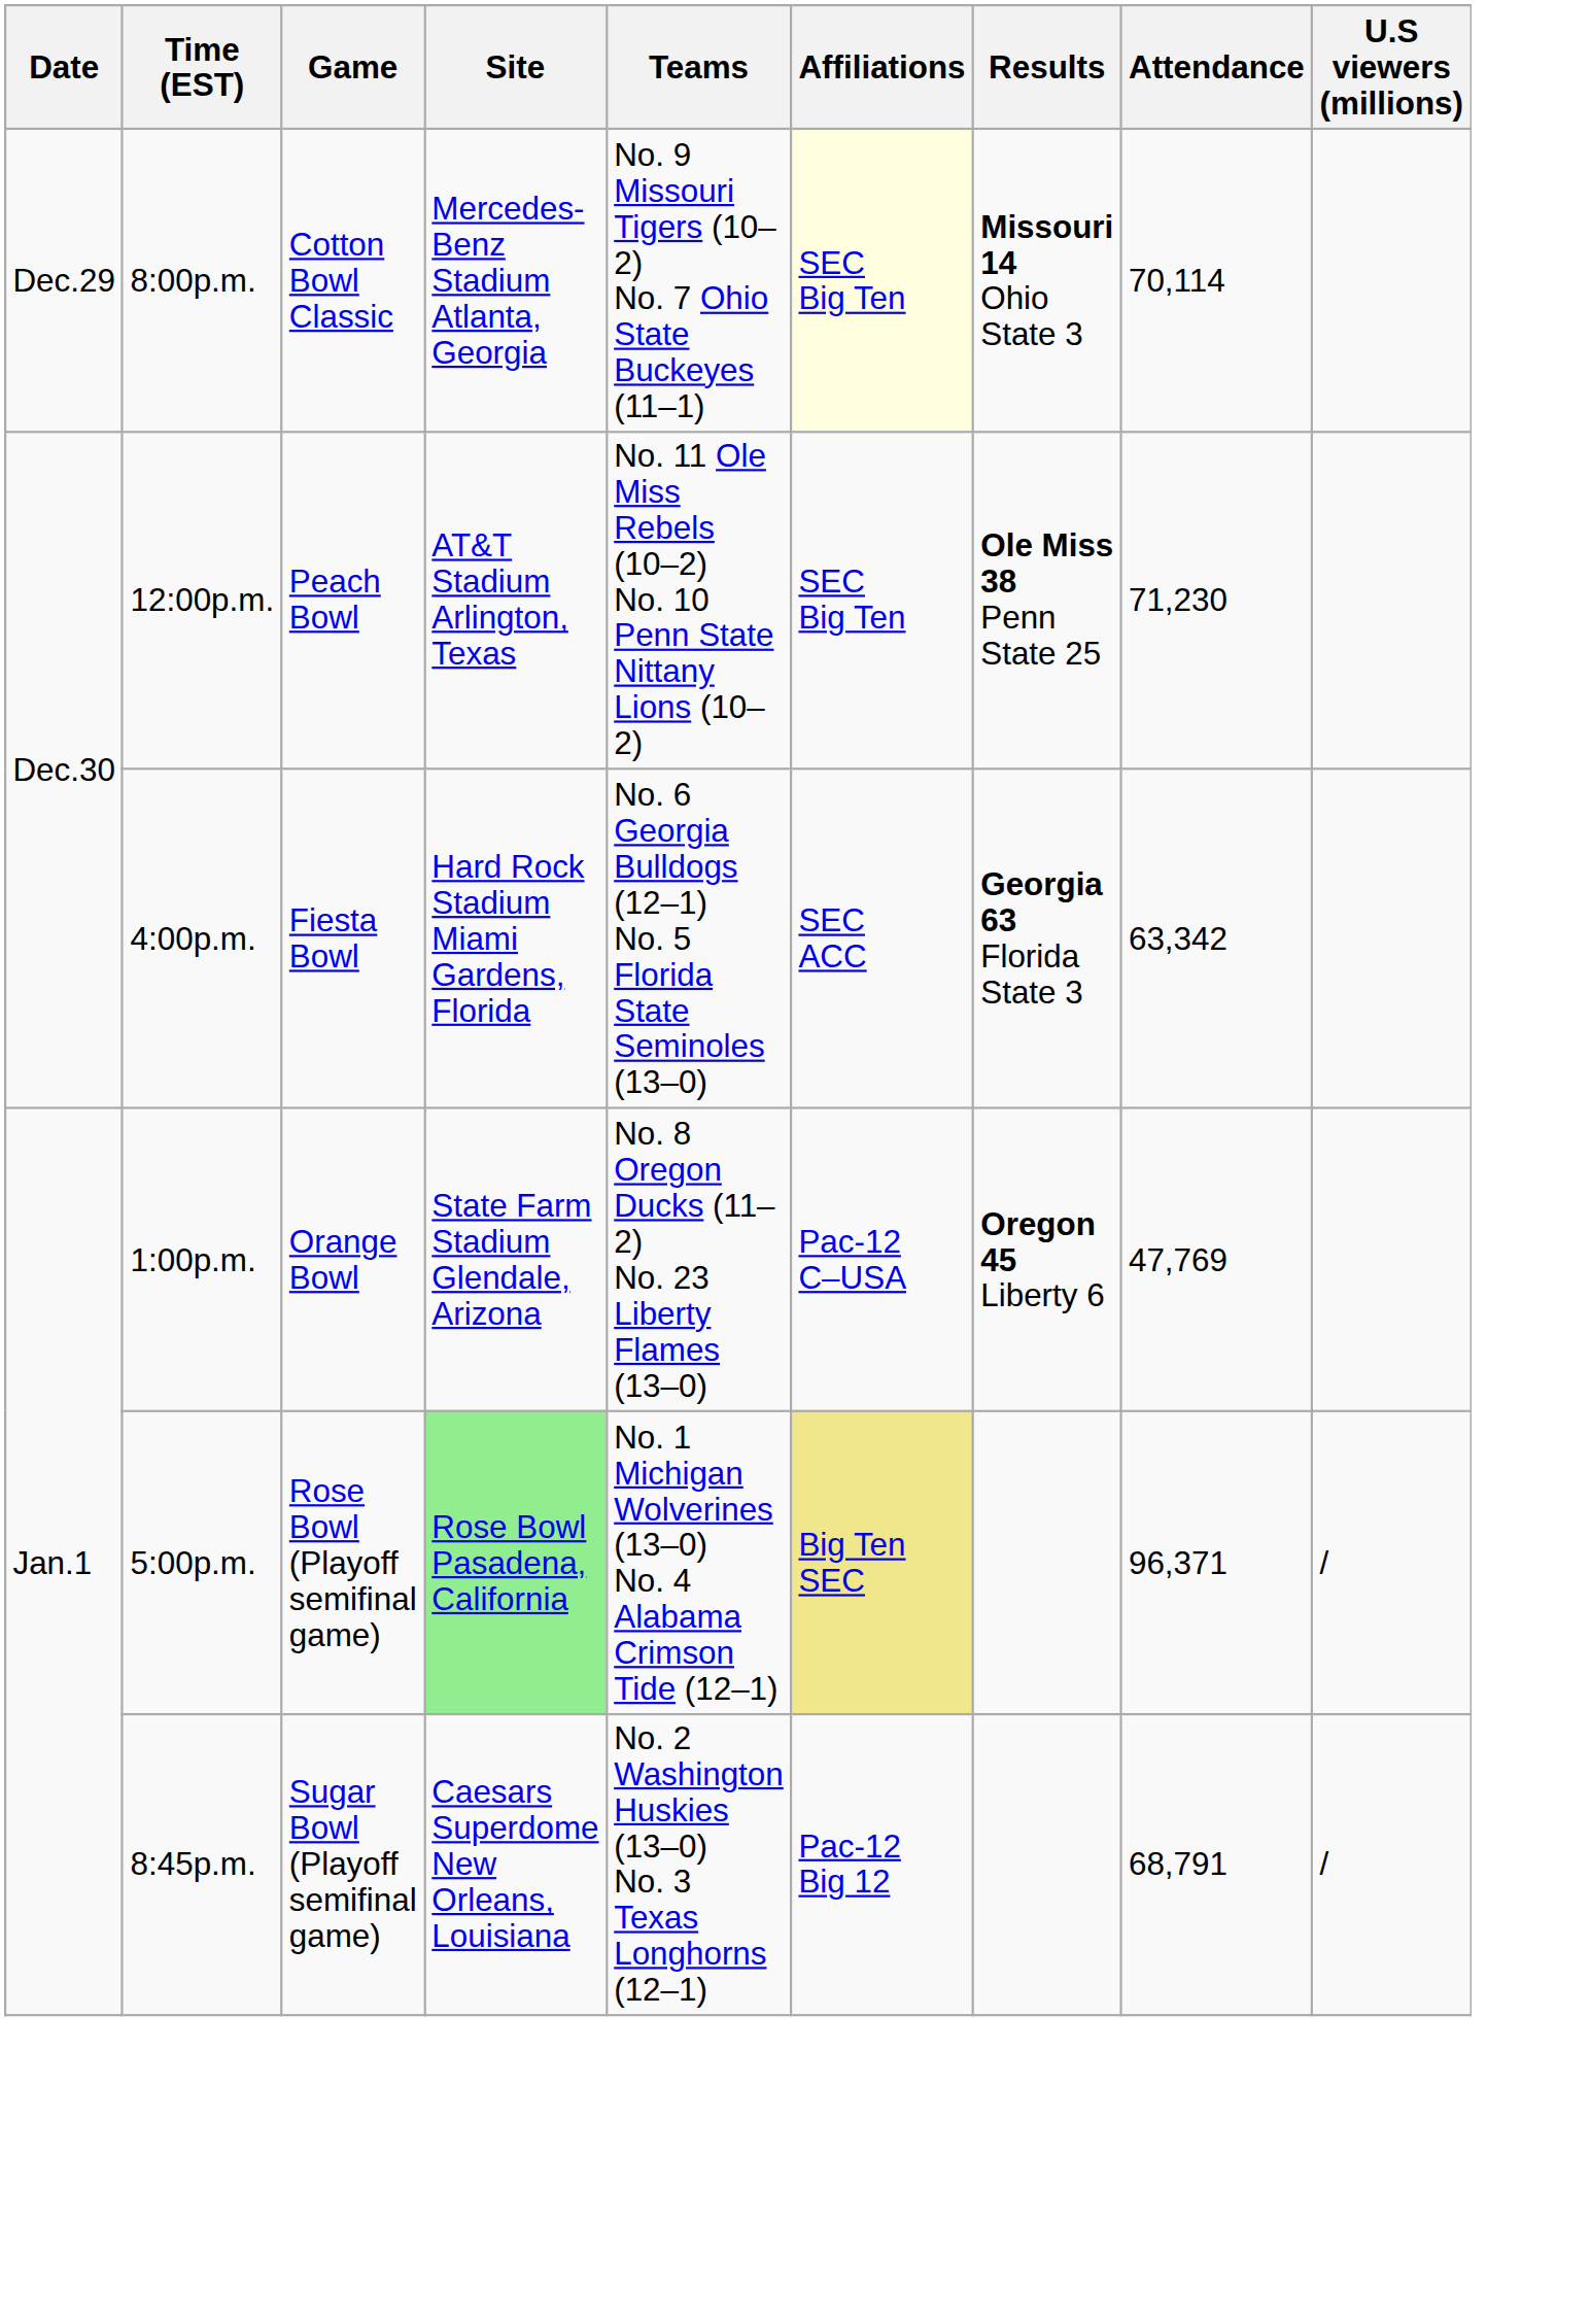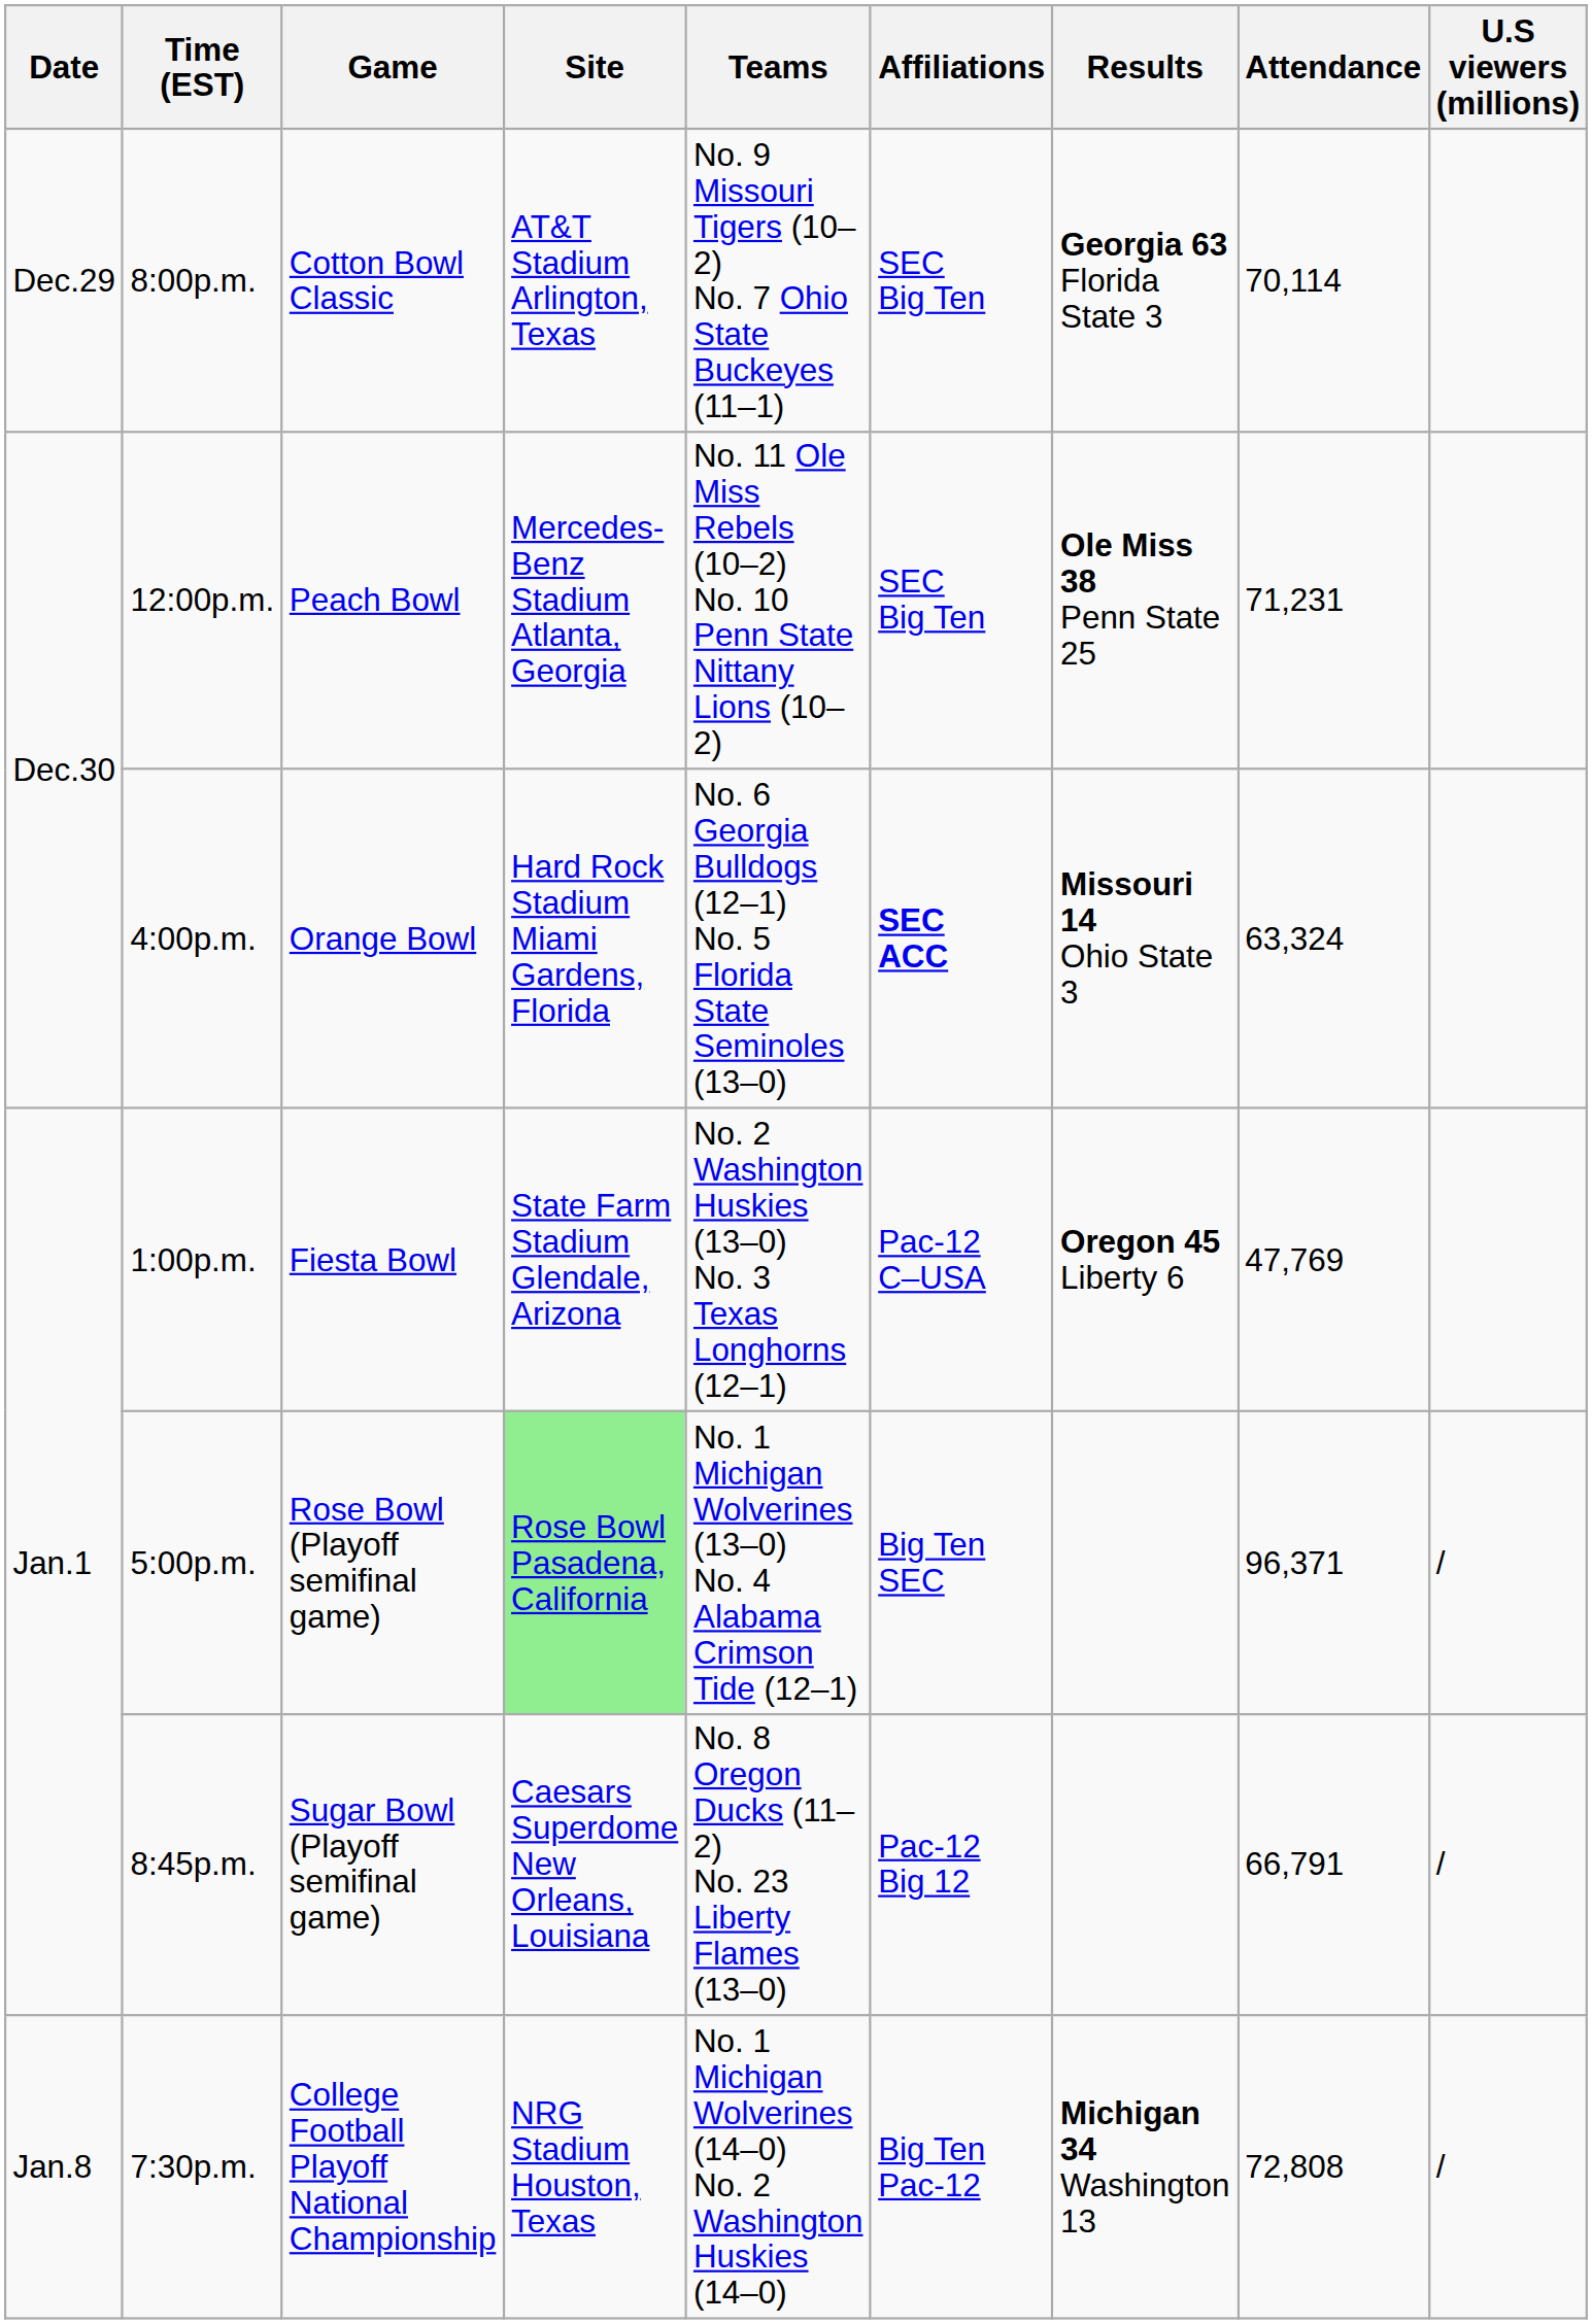 <table class="wikitable" style="font-size:90%">
 <tr>
 <th>Date</th>
 <th>Time (EST)</th>
 <th>Game</th>
 <th>Site</th>
 <th>Teams</th>
 <th>Affiliations</th>
 <th>Results</th>
 <th>Attendance</th>
 <th>U.S<br>viewers<br>(millions)</th>
 </tr>
 <tr>
 <td>Dec.29</td>
 <td>8:00p.m.</td>
 <td><a href='#'>Cotton Bowl Classic</a></td>
-<td><a href='#'>Mercedes-Benz Stadium</a><br><a href='#'>Atlanta, Georgia</a></td>
+<td><a href='#'>AT&T Stadium</a><br><a href='#'>Arlington, Texas</a></td>
 <td>No. 9 <a href='#'>Missouri Tigers</a> (10–2)<br>No. 7 <a href='#'>Ohio State Buckeyes</a> (11–1)</td>
-<td style="background: lightyellow;"><a href='#'>SEC</a><br><a href='#'>Big Ten</a></td>
-<td><strong>Missouri 14</strong><br>Ohio State 3</td>
+<td><a href='#'>SEC</a><br><a href='#'>Big Ten</a></td>
+<td><strong>Georgia 63</strong><br>Florida State 3</td>
 <td>70,114</td>
 <td></td>
 </tr>
 <tr>
 <td rowspan=2>Dec.30</td>
 <td>12:00p.m.</td>
 <td><a href='#'>Peach Bowl</a></td>
-<td><a href='#'>AT&T Stadium</a><br><a href='#'>Arlington, Texas</a></td>
+<td><a href='#'>Mercedes-Benz Stadium</a><br><a href='#'>Atlanta, Georgia</a></td>
 <td>No. 11 <a href='#'>Ole Miss Rebels</a> (10–2)<br>No. 10 <a href='#'>Penn State Nittany Lions</a> (10–2)</td>
 <td><a href='#'>SEC</a><br><a href='#'>Big Ten</a></td>
 <td><strong>Ole Miss 38</strong><br>Penn State 25</td>
-<td>71,230</td>
+<td>71,231</td>
 <td></td>
 </tr>
 <tr>
 <td>4:00p.m.</td>
-<td><a href='#'>Fiesta Bowl</a></td>
+<td><a href='#'>Orange Bowl</a></td>
 <td><a href='#'>Hard Rock Stadium</a><br><a href='#'>Miami Gardens, Florida</a></td>
 <td>No. 6 <a href='#'>Georgia Bulldogs</a> (12–1)<br>No. 5 <a href='#'>Florida State Seminoles</a> (13–0)</td>
-<td><a href='#'>SEC</a><br><a href='#'>ACC</a></td>
-<td><strong>Georgia 63</strong><br>Florida State 3</td>
-<td>63,342</td>
+<td><strong><a href='#'>SEC</a><br><a href='#'>ACC</a></strong></td>
+<td><strong>Missouri 14</strong><br>Ohio State 3</td>
+<td>63,324</td>
 <td></td>
 </tr>
 <tr>
 <td rowspan=3>Jan.1</td>
 <td>1:00p.m.</td>
-<td><a href='#'>Orange Bowl</a></td>
+<td><a href='#'>Fiesta Bowl</a></td>
 <td><a href='#'>State Farm Stadium</a><br><a href='#'>Glendale, Arizona</a></td>
-<td>No. 8 <a href='#'>Oregon Ducks</a> (11–2)<br>No. 23 <a href='#'>Liberty Flames</a> (13–0)</td>
+<td>No. 2 <a href='#'>Washington Huskies</a> (13–0)<br>No. 3 <a href='#'>Texas Longhorns</a> (12–1)</td>
 <td><a href='#'>Pac-12</a><br><a href='#'>C–USA</a></td>
 <td><strong>Oregon 45</strong><br>Liberty 6</td>
 <td>47,769</td>
 <td></td>
 </tr>
 <tr>
 <td>5:00p.m.</td>
 <td><a href='#'>Rose Bowl</a><br>(Playoff semifinal game)</td>
 <td style="background: lightgreen;"><a href='#'>Rose Bowl</a><br><a href='#'>Pasadena, California</a></td>
 <td>No. 1 <a href='#'>Michigan Wolverines</a> (13–0)<br>No. 4 <a href='#'>Alabama Crimson Tide</a> (12–1)</td>
-<td style="background: khaki;"><a href='#'>Big Ten</a><br><a href='#'>SEC</a></td>
+<td><a href='#'>Big Ten</a><br><a href='#'>SEC</a></td>
 <td></td>
 <td>96,371</td>
 <td>/</td>
 </tr>
 <tr>
 <td>8:45p.m.</td>
 <td><a href='#'>Sugar Bowl</a><br>(Playoff semifinal game)</td>
 <td><a href='#'>Caesars Superdome</a><br><a href='#'>New Orleans, Louisiana</a></td>
-<td>No. 2 <a href='#'>Washington Huskies</a> (13–0)<br>No. 3 <a href='#'>Texas Longhorns</a> (12–1)</td>
+<td>No. 8 <a href='#'>Oregon Ducks</a> (11–2)<br>No. 23 <a href='#'>Liberty Flames</a> (13–0)</td>
 <td><a href='#'>Pac-12</a><br><a href='#'>Big 12</a></td>
 <td></td>
-<td>68,791</td>
+<td>66,791</td>
+<td>/</td>
+</tr>
+<tr>
+<td rowspan=1>Jan.8</td>
+<td>7:30p.m.</td>
+<td><a href='#'>College Football Playoff National Championship</a></td>
+<td><a href='#'>NRG Stadium</a><br><a href='#'>Houston, Texas</a></td>
+<td>No. 1 <a href='#'>Michigan Wolverines</a> (14–0)<br>No. 2 <a href='#'>Washington Huskies</a> (14–0)</td>
+<td><a href='#'>Big Ten</a><br><a href='#'>Pac-12</a></td>
+<td><strong>Michigan 34</strong><br>Washington 13</td>
+<td>72,808</td>
 <td>/</td>
 </tr>
 </table>
